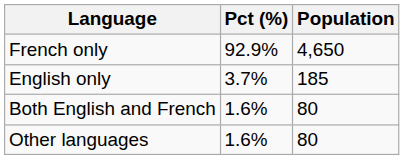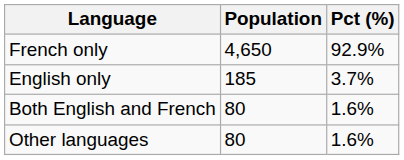 <table class="wikitable">
 <tr>
 <th>Language</th>
+<th>Population</th>
 <th>Pct (%)</th>
-<th>Population</th>
 </tr>
 <tr>
 <td>French only</td>
+<td>4,650</td>
 <td>92.9%</td>
-<td>4,650</td>
 </tr>
 <tr>
 <td>English only</td>
+<td>185</td>
 <td>3.7%</td>
-<td>185</td>
 </tr>
 <tr>
 <td>Both English and French</td>
+<td>80</td>
 <td>1.6%</td>
-<td>80</td>
 </tr>
 <tr>
 <td>Other languages</td>
+<td>80</td>
 <td>1.6%</td>
-<td>80</td>
 </tr>
 </table>
